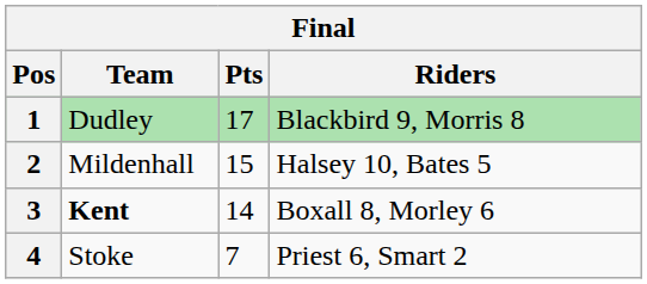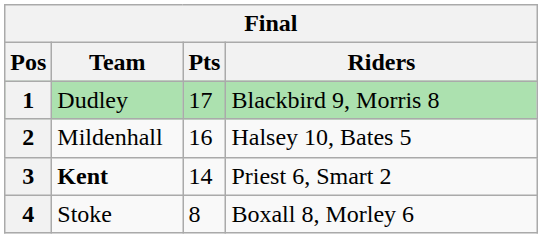 <table class="wikitable">
 <tr>
 <th colspan="4">Final</th>
 </tr>
 <tr>
 <th width=20>Pos</th>
 <th width=80>Team</th>
 <th width=20>Pts</th>
 <th width=200>Riders</th>
 </tr>
 <tr style="background:#ACE1AF;">
 <th>1</th>
 <td>Dudley</td>
 <td>17</td>
 <td>Blackbird 9, Morris 8</td>
 </tr>
 <tr>
 <th>2</th>
 <td>Mildenhall</td>
-<td>15</td>
+<td>16</td>
 <td>Halsey 10, Bates 5</td>
 </tr>
 <tr>
 <th>3</th>
 <td><strong>Kent</strong></td>
 <td>14</td>
-<td>Boxall 8, Morley 6</td>
+<td>Priest 6, Smart 2</td>
 </tr>
 <tr>
 <th>4</th>
 <td>Stoke</td>
-<td>7</td>
-<td>Priest 6, Smart 2</td>
+<td>8</td>
+<td>Boxall 8, Morley 6</td>
 </tr>
 </table>
